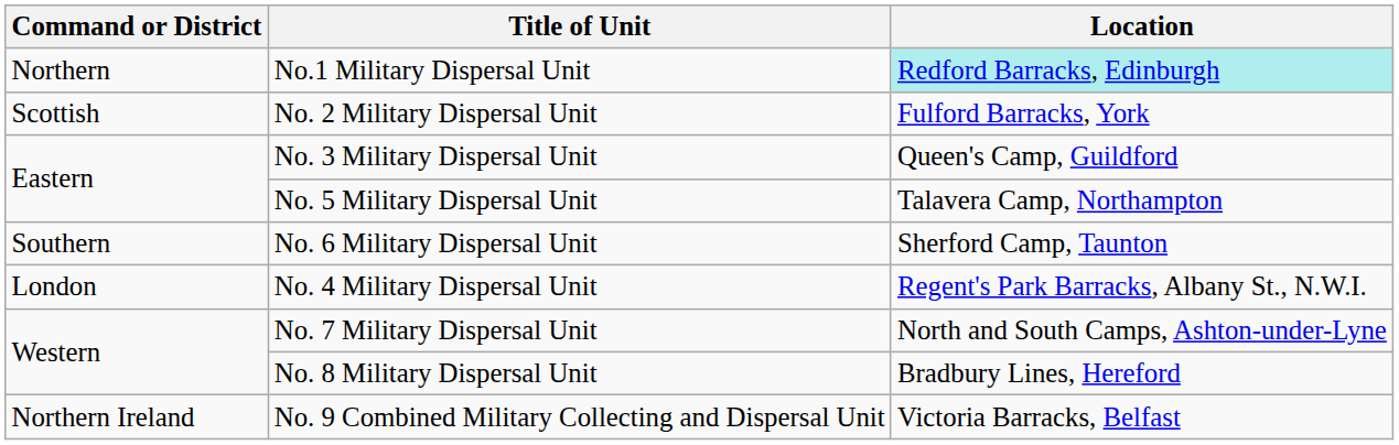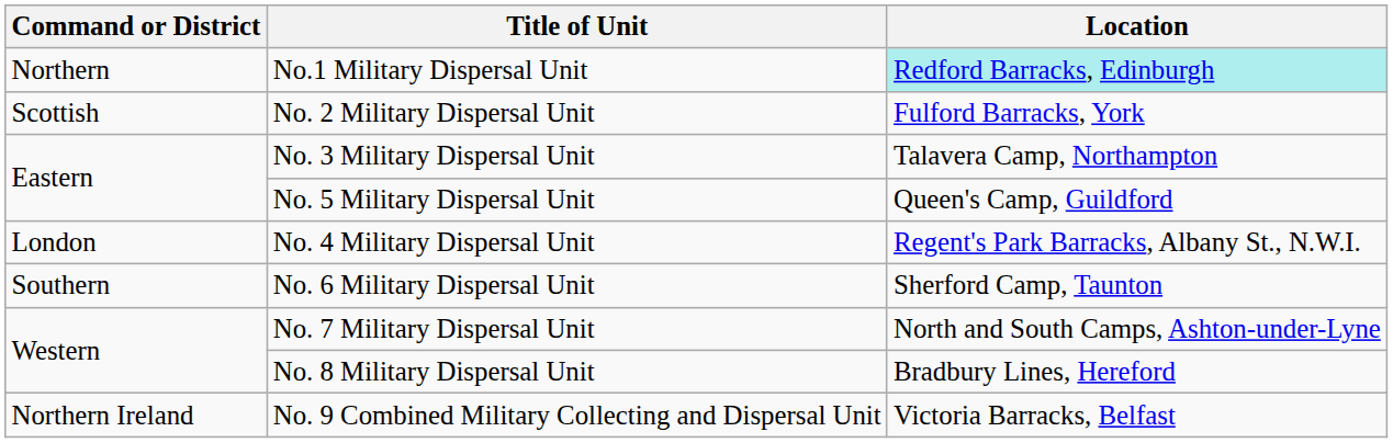 <table class="wikitable">
 <tr>
 <th>Command or District</th>
 <th>Title of Unit</th>
 <th>Location</th>
 </tr>
 <tr>
 <td>Northern</td>
 <td>No.1 Military Dispersal Unit</td>
 <td style="background: paleturquoise;"><a href='#'>Redford Barracks</a>, <a href='#'>Edinburgh</a></td>
 </tr>
 <tr>
 <td>Scottish</td>
 <td>No. 2 Military Dispersal Unit</td>
 <td><a href='#'>Fulford Barracks</a>, <a href='#'>York</a></td>
 </tr>
 <tr>
 <td rowspan="2">Eastern</td>
 <td>No. 3 Military Dispersal Unit</td>
+<td>Talavera Camp, <a href='#'>Northampton</a></td>
+</tr>
+<tr>
+<td>No. 5 Military Dispersal Unit</td>
 <td>Queen's Camp, <a href='#'>Guildford</a></td>
 </tr>
 <tr>
-<td>No. 5 Military Dispersal Unit</td>
-<td>Talavera Camp, <a href='#'>Northampton</a></td>
+<td>London</td>
+<td>No. 4 Military Dispersal Unit</td>
+<td><a href='#'>Regent's Park Barracks</a>, Albany St., N.W.I.</td>
 </tr>
 <tr>
 <td>Southern</td>
 <td>No. 6 Military Dispersal Unit</td>
 <td>Sherford Camp, <a href='#'>Taunton</a></td>
-</tr>
-<tr>
-<td>London</td>
-<td>No. 4 Military Dispersal Unit</td>
-<td><a href='#'>Regent's Park Barracks</a>, Albany St., N.W.I.</td>
 </tr>
 <tr>
 <td rowspan="2">Western</td>
 <td>No. 7 Military Dispersal Unit</td>
 <td>North and South Camps, <a href='#'>Ashton-under-Lyne</a></td>
 </tr>
 <tr>
 <td>No. 8 Military Dispersal Unit</td>
 <td>Bradbury Lines, <a href='#'>Hereford</a></td>
 </tr>
 <tr>
 <td>Northern Ireland</td>
 <td>No. 9 Combined Military Collecting and Dispersal Unit</td>
 <td>Victoria Barracks, <a href='#'>Belfast</a></td>
 </tr>
 </table>
